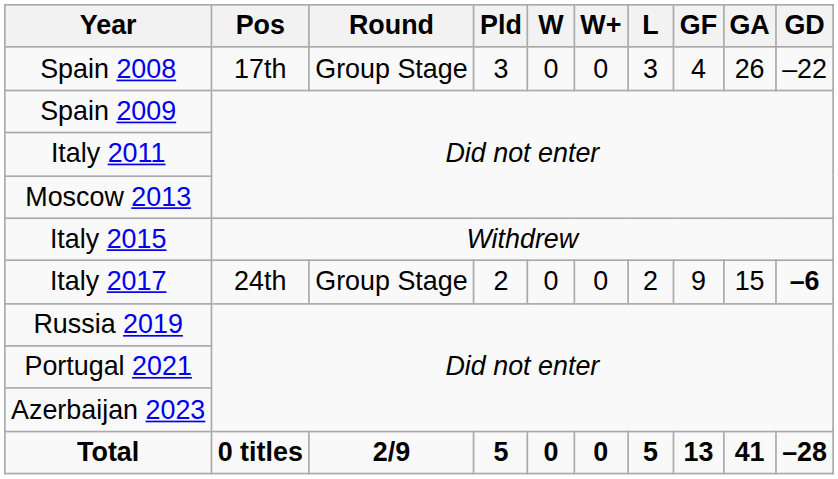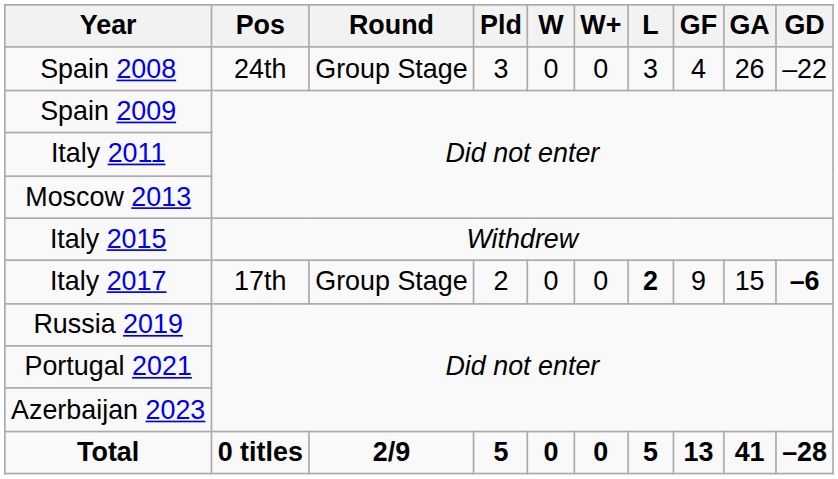 <table class="wikitable" style="text-align: center;">
 <tr>
 <th>Year</th>
 <th>Pos</th>
 <th>Round</th>
 <th width=20>Pld</th>
 <th width=20>W</th>
 <th width=20>W+</th>
 <th width=20>L</th>
 <th width=20>GF</th>
 <th width=20>GA</th>
 <th>GD</th>
 </tr>
 <tr>
 <td> Spain <a href='#'>2008</a></td>
-<td>17th</td>
+<td>24th</td>
 <td>Group Stage</td>
 <td>3</td>
 <td>0</td>
 <td>0</td>
 <td>3</td>
 <td>4</td>
 <td>26</td>
 <td>–22</td>
 </tr>
 <tr>
 <td> Spain <a href='#'>2009</a></td>
 <td rowspan=3 colspan=9><em>Did not enter</em></td>
 </tr>
 <tr>
 <td> Italy <a href='#'>2011</a></td>
 </tr>
 <tr>
 <td> Moscow <a href='#'>2013</a></td>
 </tr>
 <tr>
 <td> Italy <a href='#'>2015</a></td>
 <td colspan =9><em>Withdrew</em></td>
 </tr>
 <tr>
 <td> Italy <a href='#'>2017</a></td>
-<td>24th</td>
+<td>17th</td>
 <td>Group Stage</td>
 <td>2</td>
 <td>0</td>
 <td>0</td>
-<td>2</td>
+<td><strong>2</strong></td>
 <td>9</td>
 <td>15</td>
 <td><strong>–6</strong></td>
 </tr>
 <tr>
 <td> Russia <a href='#'>2019</a></td>
 <td rowspan=3 colspan=9><em>Did not enter</em></td>
 </tr>
 <tr>
 <td> Portugal <a href='#'>2021</a></td>
 </tr>
 <tr>
 <td> Azerbaijan <a href='#'>2023</a></td>
 </tr>
 <tr>
 <td><strong>Total</strong></td>
 <td><strong>0 titles</strong></td>
 <td><strong>2/9</strong></td>
 <td><strong>5</strong></td>
 <td><strong>0</strong></td>
 <td><strong>0</strong></td>
 <td><strong>5</strong></td>
 <td><strong>13</strong></td>
 <td><strong>41</strong></td>
 <td><strong>–28</strong></td>
 </tr>
 </table>
